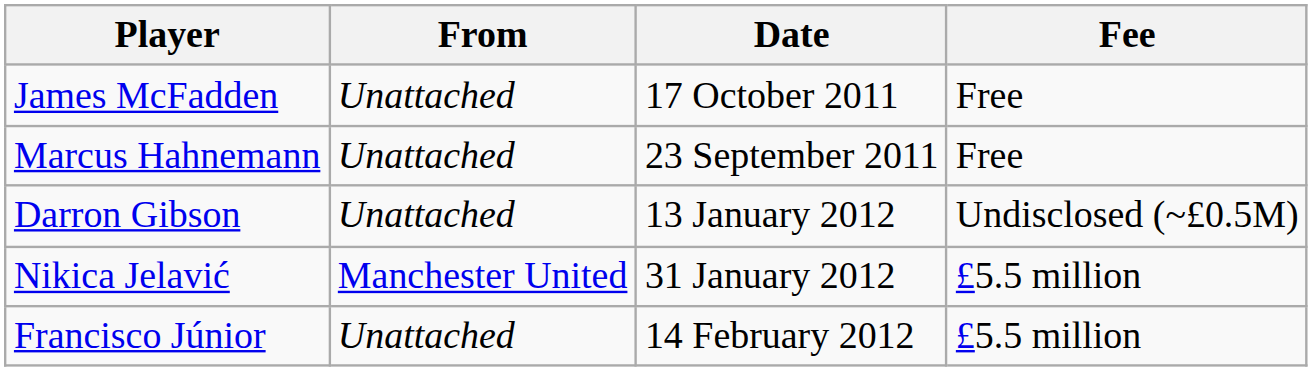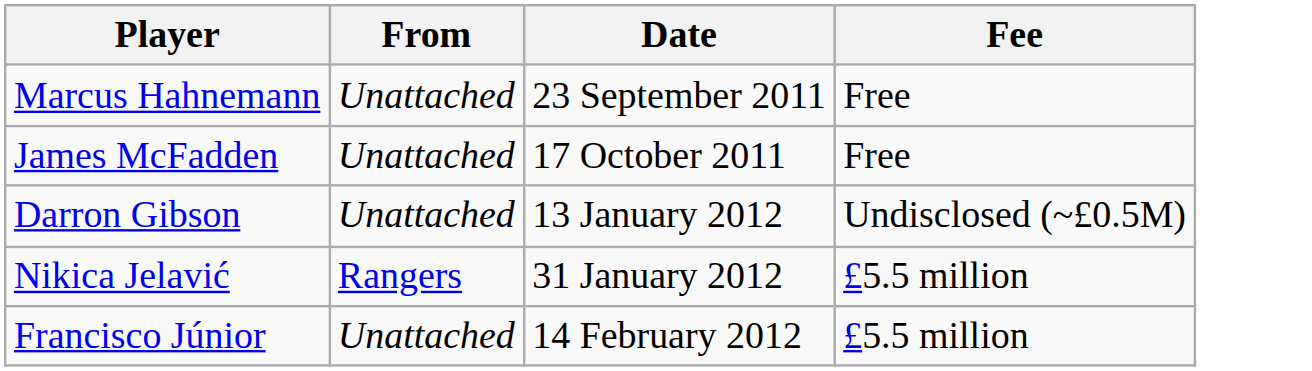 <table class="wikitable sortable">
 <tr>
 <th>Player</th>
 <th>From</th>
 <th>Date</th>
 <th>Fee</th>
 </tr>
 <tr>
+<td> <a href='#'>Marcus Hahnemann</a></td>
+<td><em>Unattached</em></td>
+<td>23 September 2011</td>
+<td>Free</td>
+</tr>
+<tr>
 <td> <a href='#'>James McFadden</a></td>
 <td><em>Unattached</em></td>
 <td>17 October 2011</td>
-<td>Free</td>
-</tr>
-<tr>
-<td> <a href='#'>Marcus Hahnemann</a></td>
-<td><em>Unattached</em></td>
-<td>23 September 2011</td>
 <td>Free</td>
 </tr>
 <tr>
 <td> <a href='#'>Darron Gibson</a></td>
 <td><em>Unattached</em></td>
 <td>13 January 2012</td>
 <td>Undisclosed (~£0.5M)</td>
 </tr>
 <tr>
 <td> <a href='#'>Nikica Jelavić</a></td>
-<td> <a href='#'>Manchester United</a></td>
+<td> <a href='#'>Rangers</a></td>
 <td>31 January 2012</td>
 <td><a href='#'>£</a>5.5 million</td>
 </tr>
 <tr>
 <td> <a href='#'>Francisco Júnior</a></td>
 <td><em>Unattached</em></td>
 <td>14 February 2012</td>
 <td><a href='#'>£</a>5.5 million</td>
 </tr>
 </table>
